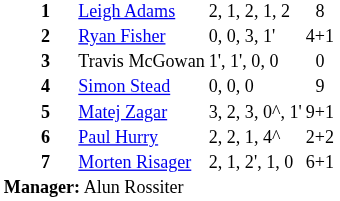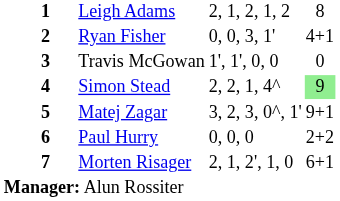 <table style="font-size: 85%" cellspacing="1" cellpadding="1" align=RIGHT>
 <tr>
 <td colspan="4"></td>
 </tr>
 <tr>
 <th width=25></th>
 <th width=25></th>
 </tr>
 <tr>
 <td></td>
 <td><strong>1</strong></td>
 <td> <a href='#'>Leigh Adams</a></td>
 <td>2, 1, 2, 1, 2</td>
 <td align=center>8</td>
 </tr>
 <tr>
 <td></td>
 <td><strong>2</strong></td>
 <td> <a href='#'>Ryan Fisher</a></td>
 <td>0, 0, 3, 1'</td>
 <td align=center>4+1</td>
 </tr>
 <tr>
 <td></td>
 <td><strong>3</strong></td>
 <td> Travis McGowan</td>
 <td>1', 1', 0, 0</td>
 <td align=center>0</td>
 </tr>
 <tr>
 <td></td>
 <td><strong>4</strong></td>
 <td> <a href='#'>Simon Stead</a></td>
-<td>0, 0, 0</td>
-<td align=center>9</td>
+<td>2, 2, 1, 4^</td>
+<td align=center style="background: lightgreen;">9</td>
 </tr>
 <tr>
 <td></td>
 <td><strong>5</strong></td>
 <td> <a href='#'>Matej Zagar</a></td>
 <td>3, 2, 3, 0^, 1'</td>
 <td align=center>9+1</td>
 </tr>
 <tr>
 <td></td>
 <td><strong>6</strong></td>
 <td> <a href='#'>Paul Hurry</a></td>
-<td>2, 2, 1, 4^</td>
+<td>0, 0, 0</td>
 <td align=center>2+2</td>
 </tr>
 <tr>
 <td></td>
 <td><strong>7</strong></td>
 <td> <a href='#'>Morten Risager</a></td>
 <td>2, 1, 2', 1, 0</td>
 <td align=center>6+1</td>
 </tr>
 <tr>
 <td colspan=3><strong>Manager:</strong> Alun Rossiter</td>
 </tr>
 <tr>
 <td colspan=4></td>
 </tr>
 </table>
